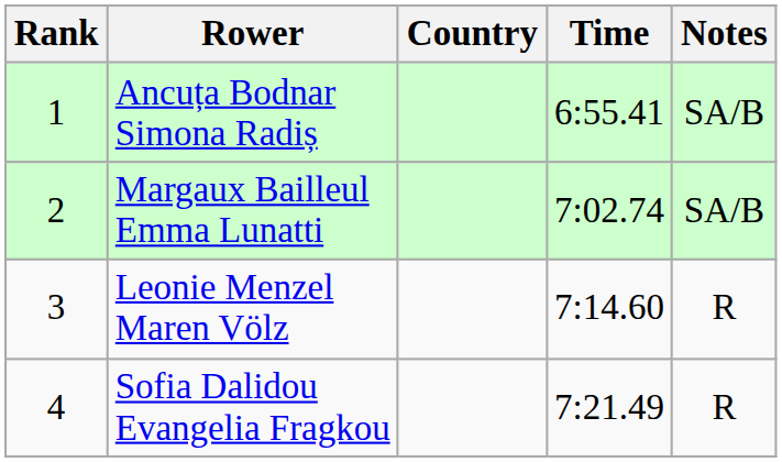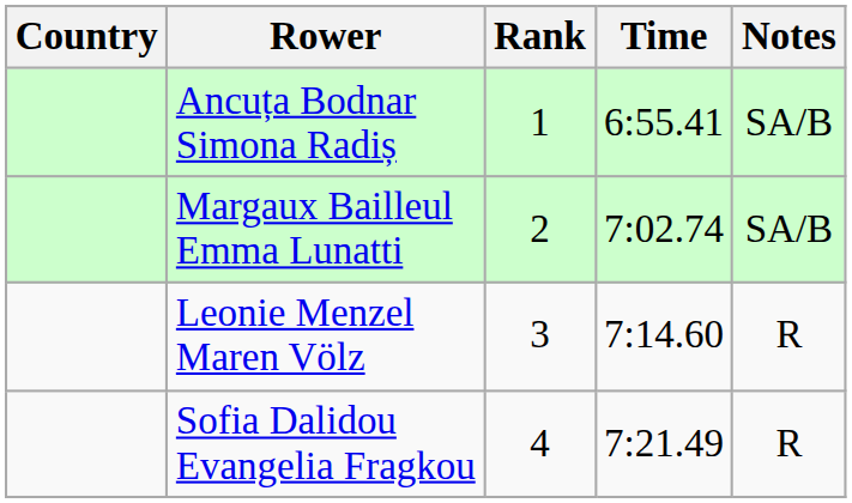 <table class="wikitable" style="text-align:center">
 <tr>
+<th>Country</th>
+<th>Rower</th>
 <th>Rank</th>
-<th>Rower</th>
-<th>Country</th>
 <th>Time</th>
 <th>Notes</th>
 </tr>
 <tr bgcolor=ccffcc>
+<td align="left"></td>
+<td align="left"><a href='#'>Ancuța Bodnar</a><br><a href='#'>Simona Radiș</a></td>
 <td>1</td>
-<td align="left"><a href='#'>Ancuța Bodnar</a><br><a href='#'>Simona Radiș</a></td>
-<td align="left"></td>
 <td>6:55.41</td>
 <td>SA/B</td>
 </tr>
 <tr bgcolor=ccffcc>
+<td align="left"></td>
+<td align="left"><a href='#'>Margaux Bailleul</a><br><a href='#'>Emma Lunatti</a></td>
 <td>2</td>
-<td align="left"><a href='#'>Margaux Bailleul</a><br><a href='#'>Emma Lunatti</a></td>
-<td align="left"></td>
 <td>7:02.74</td>
 <td>SA/B</td>
 </tr>
 <tr>
+<td align="left"></td>
+<td align="left"><a href='#'>Leonie Menzel</a><br><a href='#'>Maren Völz</a></td>
 <td>3</td>
-<td align="left"><a href='#'>Leonie Menzel</a><br><a href='#'>Maren Völz</a></td>
-<td align="left"></td>
 <td>7:14.60</td>
 <td>R</td>
 </tr>
 <tr>
+<td align="left"></td>
+<td align="left"><a href='#'>Sofia Dalidou</a><br><a href='#'>Evangelia Fragkou</a></td>
 <td>4</td>
-<td align="left"><a href='#'>Sofia Dalidou</a><br><a href='#'>Evangelia Fragkou</a></td>
-<td align="left"></td>
 <td>7:21.49</td>
 <td>R</td>
 </tr>
 </table>
